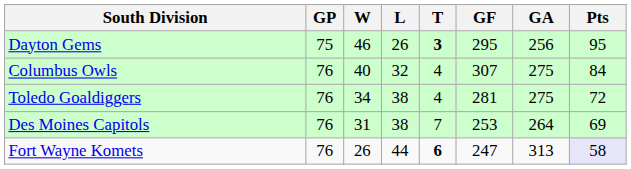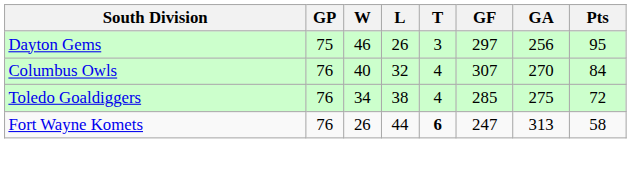 <table class="wikitable">
 <tr>
 <th width="40%">South Division</th>
 <th width="5%">GP</th>
 <th width="5%">W</th>
 <th width="5%">L</th>
 <th width="5%">T</th>
 <th width="7.5%">GF</th>
 <th width="7.5%">GA</th>
 <th width="7.5%">Pts</th>
 </tr>
 <tr align="center" bgcolor="#CCFFCC">
 <td align="left"><a href='#'>Dayton Gems</a></td>
 <td>75</td>
 <td>46</td>
 <td>26</td>
-<td><strong>3</strong></td>
-<td>295</td>
+<td>3</td>
+<td>297</td>
 <td>256</td>
 <td>95</td>
 </tr>
 <tr align="center" bgcolor="#CCFFCC">
 <td align="left"><a href='#'>Columbus Owls</a></td>
 <td>76</td>
 <td>40</td>
 <td>32</td>
 <td>4</td>
 <td>307</td>
-<td>275</td>
+<td>270</td>
 <td>84</td>
 </tr>
 <tr align="center" bgcolor="#CCFFCC">
 <td align="left"><a href='#'>Toledo Goaldiggers</a></td>
 <td>76</td>
 <td>34</td>
 <td>38</td>
 <td>4</td>
-<td>281</td>
+<td>285</td>
 <td>275</td>
 <td>72</td>
-</tr>
-<tr align="center" bgcolor="#CCFFCC">
-<td align="left"><a href='#'>Des Moines Capitols</a></td>
-<td>76</td>
-<td>31</td>
-<td>38</td>
-<td>7</td>
-<td>253</td>
-<td>264</td>
-<td>69</td>
 </tr>
 <tr align="center">
 <td align="left"><a href='#'>Fort Wayne Komets</a></td>
 <td>76</td>
 <td>26</td>
 <td>44</td>
 <td><strong>6</strong></td>
 <td>247</td>
 <td>313</td>
-<td style="background: lavender;">58</td>
+<td>58</td>
 </tr>
 </table>
